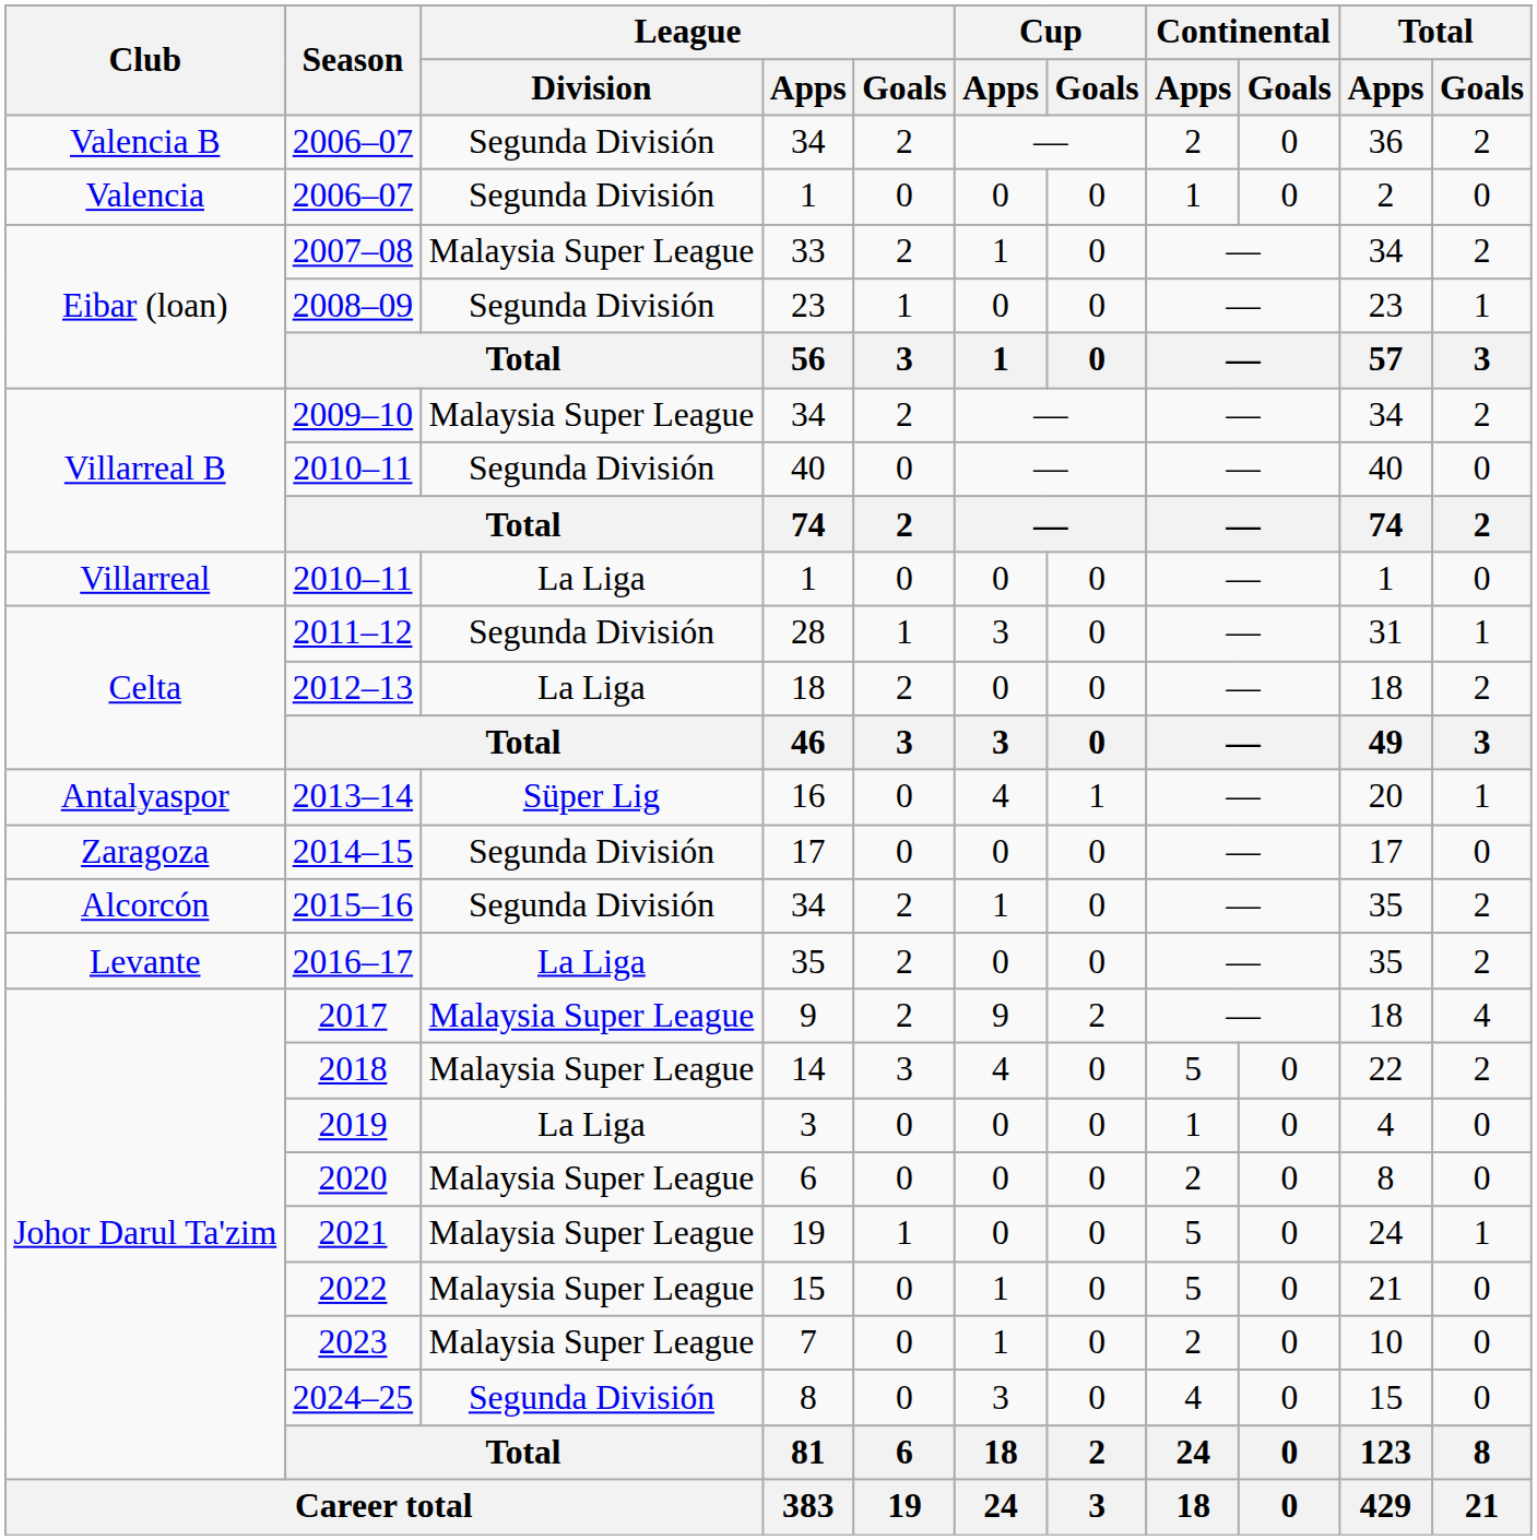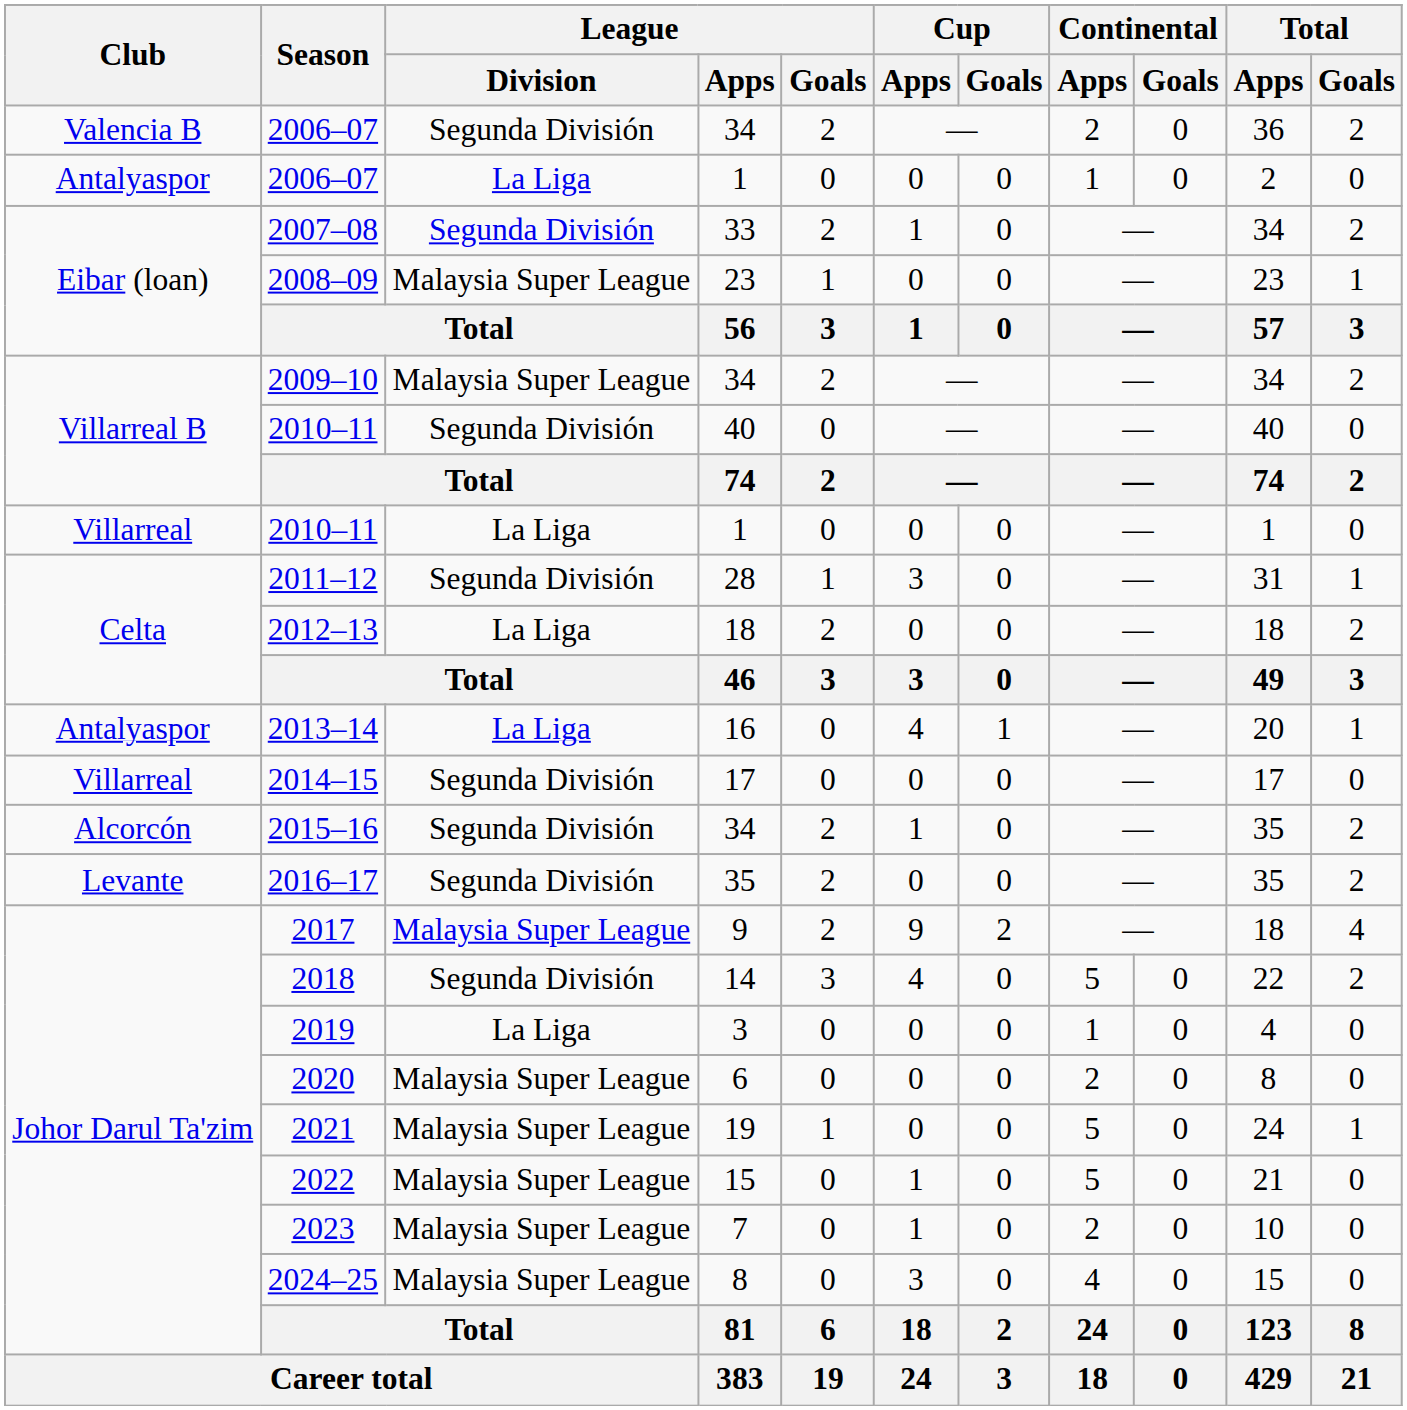 <table class="wikitable" style="text-align:center">
 <tr>
 <th rowspan="2">Club</th>
 <th rowspan="2">Season</th>
 <th colspan="3">League</th>
 <th colspan="2">Cup</th>
 <th colspan="2">Continental</th>
 <th colspan="2">Total</th>
 </tr>
 <tr>
 <th>Division</th>
 <th>Apps</th>
 <th>Goals</th>
 <th>Apps</th>
 <th>Goals</th>
 <th>Apps</th>
 <th>Goals</th>
 <th>Apps</th>
 <th>Goals</th>
 </tr>
 <tr>
 <td><a href='#'>Valencia B</a></td>
 <td><a href='#'>2006–07</a></td>
 <td>Segunda División</td>
 <td>34</td>
 <td>2</td>
 <td colspan="2">—</td>
 <td>2</td>
 <td>0</td>
 <td>36</td>
 <td>2</td>
 </tr>
 <tr>
-<td><a href='#'>Valencia</a></td>
+<td><a href='#'>Antalyaspor</a></td>
 <td><a href='#'>2006–07</a></td>
-<td>Segunda División</td>
+<td><a href='#'>La Liga</a></td>
 <td>1</td>
 <td>0</td>
 <td>0</td>
 <td>0</td>
 <td>1</td>
 <td>0</td>
 <td>2</td>
 <td>0</td>
 </tr>
 <tr>
 <td rowspan="3"><a href='#'>Eibar</a> (loan)</td>
 <td><a href='#'>2007–08</a></td>
-<td>Malaysia Super League</td>
+<td><a href='#'>Segunda División</a></td>
 <td>33</td>
 <td>2</td>
 <td>1</td>
 <td>0</td>
 <td colspan="2">—</td>
 <td>34</td>
 <td>2</td>
 </tr>
 <tr>
 <td><a href='#'>2008–09</a></td>
-<td>Segunda División</td>
+<td>Malaysia Super League</td>
 <td>23</td>
 <td>1</td>
 <td>0</td>
 <td>0</td>
 <td colspan="2">—</td>
 <td>23</td>
 <td>1</td>
 </tr>
 <tr>
 <th colspan="2">Total</th>
 <th>56</th>
 <th>3</th>
 <th>1</th>
 <th>0</th>
 <th colspan="2">—</th>
 <th>57</th>
 <th>3</th>
 </tr>
 <tr>
 <td rowspan="3"><a href='#'>Villarreal B</a></td>
 <td><a href='#'>2009–10</a></td>
 <td>Malaysia Super League</td>
 <td>34</td>
 <td>2</td>
 <td colspan="2">—</td>
 <td colspan="2">—</td>
 <td>34</td>
 <td>2</td>
 </tr>
 <tr>
 <td><a href='#'>2010–11</a></td>
 <td>Segunda División</td>
 <td>40</td>
 <td>0</td>
 <td colspan="2">—</td>
 <td colspan="2">—</td>
 <td>40</td>
 <td>0</td>
 </tr>
 <tr>
 <th colspan="2">Total</th>
 <th>74</th>
 <th>2</th>
 <th colspan="2">—</th>
 <th colspan="2">—</th>
 <th>74</th>
 <th>2</th>
 </tr>
 <tr>
 <td><a href='#'>Villarreal</a></td>
 <td><a href='#'>2010–11</a></td>
 <td>La Liga</td>
 <td>1</td>
 <td>0</td>
 <td>0</td>
 <td>0</td>
 <td colspan="2">—</td>
 <td>1</td>
 <td>0</td>
 </tr>
 <tr>
 <td rowspan="3"><a href='#'>Celta</a></td>
 <td><a href='#'>2011–12</a></td>
 <td>Segunda División</td>
 <td>28</td>
 <td>1</td>
 <td>3</td>
 <td>0</td>
 <td colspan="2">—</td>
 <td>31</td>
 <td>1</td>
 </tr>
 <tr>
 <td><a href='#'>2012–13</a></td>
 <td>La Liga</td>
 <td>18</td>
 <td>2</td>
 <td>0</td>
 <td>0</td>
 <td colspan="2">—</td>
 <td>18</td>
 <td>2</td>
 </tr>
 <tr>
 <th colspan="2">Total</th>
 <th>46</th>
 <th>3</th>
 <th>3</th>
 <th>0</th>
 <th colspan="2">—</th>
 <th>49</th>
 <th>3</th>
 </tr>
 <tr>
 <td><a href='#'>Antalyaspor</a></td>
 <td><a href='#'>2013–14</a></td>
-<td><a href='#'>Süper Lig</a></td>
+<td><a href='#'>La Liga</a></td>
 <td>16</td>
 <td>0</td>
 <td>4</td>
 <td>1</td>
 <td colspan="2">—</td>
 <td>20</td>
 <td>1</td>
 </tr>
 <tr>
-<td><a href='#'>Zaragoza</a></td>
+<td><a href='#'>Villarreal</a></td>
 <td><a href='#'>2014–15</a></td>
 <td>Segunda División</td>
 <td>17</td>
 <td>0</td>
 <td>0</td>
 <td>0</td>
 <td colspan="2">—</td>
 <td>17</td>
 <td>0</td>
 </tr>
 <tr>
 <td><a href='#'>Alcorcón</a></td>
 <td><a href='#'>2015–16</a></td>
 <td>Segunda División</td>
 <td>34</td>
 <td>2</td>
 <td>1</td>
 <td>0</td>
 <td colspan="2">—</td>
 <td>35</td>
 <td>2</td>
 </tr>
 <tr>
 <td><a href='#'>Levante</a></td>
 <td><a href='#'>2016–17</a></td>
-<td><a href='#'>La Liga</a></td>
+<td>Segunda División</td>
 <td>35</td>
 <td>2</td>
 <td>0</td>
 <td>0</td>
 <td colspan="2">—</td>
 <td>35</td>
 <td>2</td>
 </tr>
 <tr>
 <td rowspan="9"><a href='#'>Johor Darul Ta'zim</a></td>
 <td><a href='#'>2017</a></td>
 <td><a href='#'>Malaysia Super League</a></td>
 <td>9</td>
 <td>2</td>
 <td>9</td>
 <td>2</td>
 <td colspan="2">—</td>
 <td>18</td>
 <td>4</td>
 </tr>
 <tr>
 <td><a href='#'>2018</a></td>
-<td>Malaysia Super League</td>
+<td>Segunda División</td>
 <td>14</td>
 <td>3</td>
 <td>4</td>
 <td>0</td>
 <td>5</td>
 <td>0</td>
 <td>22</td>
 <td>2</td>
 </tr>
 <tr>
 <td><a href='#'>2019</a></td>
 <td>La Liga</td>
 <td>3</td>
 <td>0</td>
 <td>0</td>
 <td>0</td>
 <td>1</td>
 <td>0</td>
 <td>4</td>
 <td>0</td>
 </tr>
 <tr>
 <td><a href='#'>2020</a></td>
 <td>Malaysia Super League</td>
 <td>6</td>
 <td>0</td>
 <td>0</td>
 <td>0</td>
 <td>2</td>
 <td>0</td>
 <td>8</td>
 <td>0</td>
 </tr>
 <tr>
 <td><a href='#'>2021</a></td>
 <td>Malaysia Super League</td>
 <td>19</td>
 <td>1</td>
 <td>0</td>
 <td>0</td>
 <td>5</td>
 <td>0</td>
 <td>24</td>
 <td>1</td>
 </tr>
 <tr>
 <td><a href='#'>2022</a></td>
 <td>Malaysia Super League</td>
 <td>15</td>
 <td>0</td>
 <td>1</td>
 <td>0</td>
 <td>5</td>
 <td>0</td>
 <td>21</td>
 <td>0</td>
 </tr>
 <tr>
 <td><a href='#'>2023</a></td>
 <td>Malaysia Super League</td>
 <td>7</td>
 <td>0</td>
 <td>1</td>
 <td>0</td>
 <td>2</td>
 <td>0</td>
 <td>10</td>
 <td>0</td>
 </tr>
 <tr>
 <td><a href='#'>2024–25</a></td>
-<td><a href='#'>Segunda División</a></td>
+<td>Malaysia Super League</td>
 <td>8</td>
 <td>0</td>
 <td>3</td>
 <td>0</td>
 <td>4</td>
 <td>0</td>
 <td>15</td>
 <td>0</td>
 </tr>
 <tr>
 <th colspan="2">Total</th>
 <th>81</th>
 <th>6</th>
 <th>18</th>
 <th>2</th>
 <th>24</th>
 <th>0</th>
 <th>123</th>
 <th>8</th>
 </tr>
 <tr>
 <th colspan="3">Career total</th>
 <th>383</th>
 <th>19</th>
 <th>24</th>
 <th>3</th>
 <th>18</th>
 <th>0</th>
 <th>429</th>
 <th>21</th>
 </tr>
 </table>
